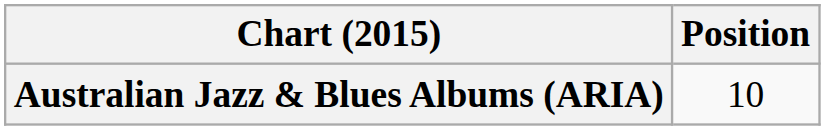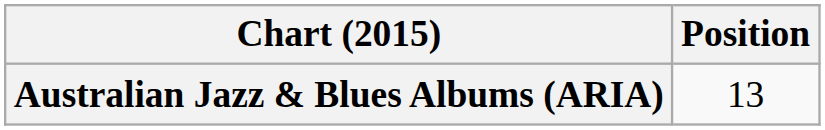 <table class="wikitable plainrowheaders" style="text-align:center">
 <tr>
 <th scope="col">Chart (2015)</th>
 <th scope="col">Position</th>
 </tr>
 <tr>
 <th scope="row">Australian Jazz & Blues Albums (ARIA)</th>
-<td>10</td>
+<td>13</td>
 </tr>
 </table>
